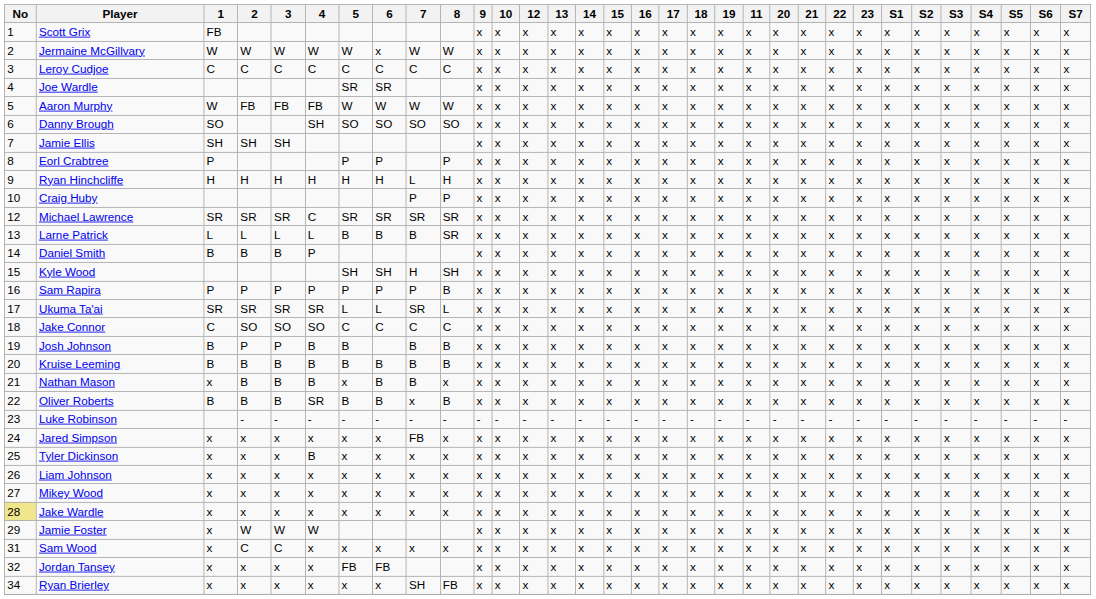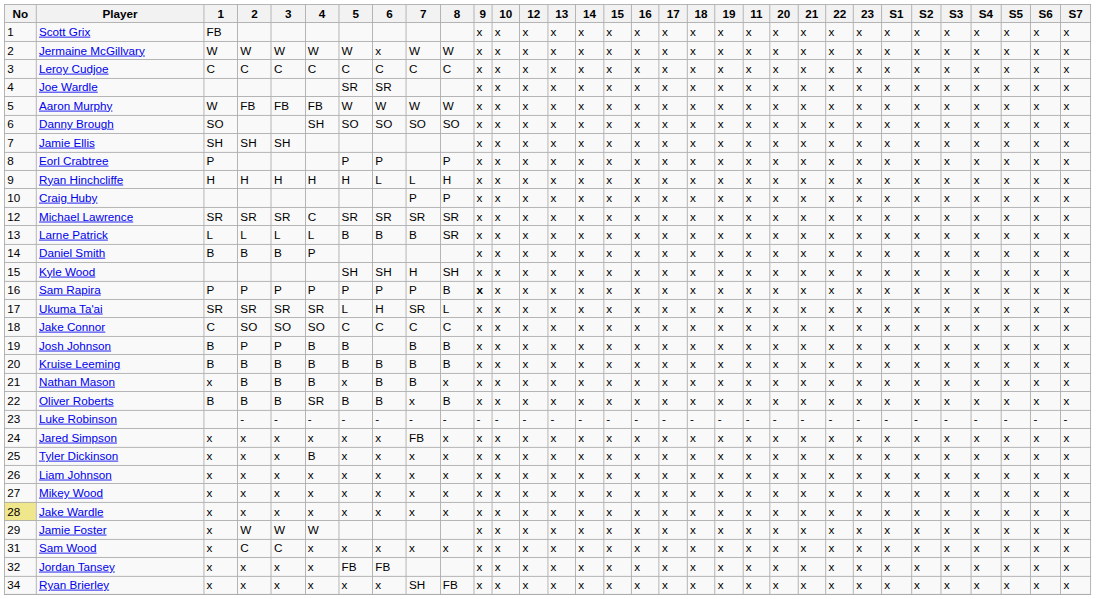 <table class="wikitable"  style="font-size:85%; width:100%;">
 <tr>
 <th>No</th>
 <th>Player</th>
 <th>1</th>
 <th>2</th>
 <th>3</th>
 <th>4</th>
 <th>5</th>
 <th>6</th>
 <th>7</th>
 <th>8</th>
 <th>9</th>
 <th>10</th>
 <th>12</th>
 <th>13</th>
 <th>14</th>
 <th>15</th>
 <th>16</th>
 <th>17</th>
 <th>18</th>
 <th>19</th>
 <th>11</th>
 <th>20</th>
 <th>21</th>
 <th>22</th>
 <th>23</th>
 <th>S1</th>
 <th>S2</th>
 <th>S3</th>
 <th>S4</th>
 <th>S5</th>
 <th>S6</th>
 <th>S7</th>
 </tr>
 <tr>
 <td>1</td>
 <td><a href='#'>Scott Grix</a></td>
 <td>FB</td>
 <td></td>
 <td></td>
 <td></td>
 <td></td>
 <td></td>
 <td></td>
 <td></td>
 <td>x</td>
 <td>x</td>
 <td>x</td>
 <td>x</td>
 <td>x</td>
 <td>x</td>
 <td>x</td>
 <td>x</td>
 <td>x</td>
 <td>x</td>
 <td>x</td>
 <td>x</td>
 <td>x</td>
 <td>x</td>
 <td>x</td>
 <td>x</td>
 <td>x</td>
 <td>x</td>
 <td>x</td>
 <td>x</td>
 <td>x</td>
 <td>x</td>
 </tr>
 <tr>
 <td>2</td>
 <td><a href='#'>Jermaine McGillvary</a></td>
 <td>W</td>
 <td>W</td>
 <td>W</td>
 <td>W</td>
 <td>W</td>
 <td>x</td>
 <td>W</td>
 <td>W</td>
 <td>x</td>
 <td>x</td>
 <td>x</td>
 <td>x</td>
 <td>x</td>
 <td>x</td>
 <td>x</td>
 <td>x</td>
 <td>x</td>
 <td>x</td>
 <td>x</td>
 <td>x</td>
 <td>x</td>
 <td>x</td>
 <td>x</td>
 <td>x</td>
 <td>x</td>
 <td>x</td>
 <td>x</td>
 <td>x</td>
 <td>x</td>
 <td>x</td>
 </tr>
 <tr>
 <td>3</td>
 <td><a href='#'>Leroy Cudjoe</a></td>
 <td>C</td>
 <td>C</td>
 <td>C</td>
 <td>C</td>
 <td>C</td>
 <td>C</td>
 <td>C</td>
 <td>C</td>
 <td>x</td>
 <td>x</td>
 <td>x</td>
 <td>x</td>
 <td>x</td>
 <td>x</td>
 <td>x</td>
 <td>x</td>
 <td>x</td>
 <td>x</td>
 <td>x</td>
 <td>x</td>
 <td>x</td>
 <td>x</td>
 <td>x</td>
 <td>x</td>
 <td>x</td>
 <td>x</td>
 <td>x</td>
 <td>x</td>
 <td>x</td>
 <td>x</td>
 </tr>
 <tr>
 <td>4</td>
 <td><a href='#'>Joe Wardle</a></td>
 <td></td>
 <td></td>
 <td></td>
 <td></td>
 <td>SR</td>
 <td>SR</td>
 <td></td>
 <td></td>
 <td>x</td>
 <td>x</td>
 <td>x</td>
 <td>x</td>
 <td>x</td>
 <td>x</td>
 <td>x</td>
 <td>x</td>
 <td>x</td>
 <td>x</td>
 <td>x</td>
 <td>x</td>
 <td>x</td>
 <td>x</td>
 <td>x</td>
 <td>x</td>
 <td>x</td>
 <td>x</td>
 <td>x</td>
 <td>x</td>
 <td>x</td>
 <td>x</td>
 </tr>
 <tr>
 <td>5</td>
 <td><a href='#'>Aaron Murphy</a></td>
 <td>W</td>
 <td>FB</td>
 <td>FB</td>
 <td>FB</td>
 <td>W</td>
 <td>W</td>
 <td>W</td>
 <td>W</td>
 <td>x</td>
 <td>x</td>
 <td>x</td>
 <td>x</td>
 <td>x</td>
 <td>x</td>
 <td>x</td>
 <td>x</td>
 <td>x</td>
 <td>x</td>
 <td>x</td>
 <td>x</td>
 <td>x</td>
 <td>x</td>
 <td>x</td>
 <td>x</td>
 <td>x</td>
 <td>x</td>
 <td>x</td>
 <td>x</td>
 <td>x</td>
 <td>x</td>
 </tr>
 <tr>
 <td>6</td>
 <td><a href='#'>Danny Brough</a></td>
 <td>SO</td>
 <td></td>
 <td></td>
 <td>SH</td>
 <td>SO</td>
 <td>SO</td>
 <td>SO</td>
 <td>SO</td>
 <td>x</td>
 <td>x</td>
 <td>x</td>
 <td>x</td>
 <td>x</td>
 <td>x</td>
 <td>x</td>
 <td>x</td>
 <td>x</td>
 <td>x</td>
 <td>x</td>
 <td>x</td>
 <td>x</td>
 <td>x</td>
 <td>x</td>
 <td>x</td>
 <td>x</td>
 <td>x</td>
 <td>x</td>
 <td>x</td>
 <td>x</td>
 <td>x</td>
 </tr>
 <tr>
 <td>7</td>
 <td><a href='#'>Jamie Ellis</a></td>
 <td>SH</td>
 <td>SH</td>
 <td>SH</td>
 <td></td>
 <td></td>
 <td></td>
 <td></td>
 <td></td>
 <td>x</td>
 <td>x</td>
 <td>x</td>
 <td>x</td>
 <td>x</td>
 <td>x</td>
 <td>x</td>
 <td>x</td>
 <td>x</td>
 <td>x</td>
 <td>x</td>
 <td>x</td>
 <td>x</td>
 <td>x</td>
 <td>x</td>
 <td>x</td>
 <td>x</td>
 <td>x</td>
 <td>x</td>
 <td>x</td>
 <td>x</td>
 <td>x</td>
 </tr>
 <tr>
 <td>8</td>
 <td><a href='#'>Eorl Crabtree</a></td>
 <td>P</td>
 <td></td>
 <td></td>
 <td></td>
 <td>P</td>
 <td>P</td>
 <td></td>
 <td>P</td>
 <td>x</td>
 <td>x</td>
 <td>x</td>
 <td>x</td>
 <td>x</td>
 <td>x</td>
 <td>x</td>
 <td>x</td>
 <td>x</td>
 <td>x</td>
 <td>x</td>
 <td>x</td>
 <td>x</td>
 <td>x</td>
 <td>x</td>
 <td>x</td>
 <td>x</td>
 <td>x</td>
 <td>x</td>
 <td>x</td>
 <td>x</td>
 <td>x</td>
 </tr>
 <tr>
 <td>9</td>
 <td><a href='#'>Ryan Hinchcliffe</a></td>
 <td>H</td>
 <td>H</td>
 <td>H</td>
 <td>H</td>
 <td>H</td>
-<td>H</td>
+<td>L</td>
 <td>L</td>
 <td>H</td>
 <td>x</td>
 <td>x</td>
 <td>x</td>
 <td>x</td>
 <td>x</td>
 <td>x</td>
 <td>x</td>
 <td>x</td>
 <td>x</td>
 <td>x</td>
 <td>x</td>
 <td>x</td>
 <td>x</td>
 <td>x</td>
 <td>x</td>
 <td>x</td>
 <td>x</td>
 <td>x</td>
 <td>x</td>
 <td>x</td>
 <td>x</td>
 <td>x</td>
 </tr>
 <tr>
 <td>10</td>
 <td><a href='#'>Craig Huby</a></td>
 <td></td>
 <td></td>
 <td></td>
 <td></td>
 <td></td>
 <td></td>
 <td>P</td>
 <td>P</td>
 <td>x</td>
 <td>x</td>
 <td>x</td>
 <td>x</td>
 <td>x</td>
 <td>x</td>
 <td>x</td>
 <td>x</td>
 <td>x</td>
 <td>x</td>
 <td>x</td>
 <td>x</td>
 <td>x</td>
 <td>x</td>
 <td>x</td>
 <td>x</td>
 <td>x</td>
 <td>x</td>
 <td>x</td>
 <td>x</td>
 <td>x</td>
 <td>x</td>
 </tr>
 <tr>
 <td>12</td>
 <td><a href='#'>Michael Lawrence</a></td>
 <td>SR</td>
 <td>SR</td>
 <td>SR</td>
 <td>C</td>
 <td>SR</td>
 <td>SR</td>
 <td>SR</td>
 <td>SR</td>
 <td>x</td>
 <td>x</td>
 <td>x</td>
 <td>x</td>
 <td>x</td>
 <td>x</td>
 <td>x</td>
 <td>x</td>
 <td>x</td>
 <td>x</td>
 <td>x</td>
 <td>x</td>
 <td>x</td>
 <td>x</td>
 <td>x</td>
 <td>x</td>
 <td>x</td>
 <td>x</td>
 <td>x</td>
 <td>x</td>
 <td>x</td>
 <td>x</td>
 </tr>
 <tr>
 <td>13</td>
 <td><a href='#'>Larne Patrick</a></td>
 <td>L</td>
 <td>L</td>
 <td>L</td>
 <td>L</td>
 <td>B</td>
 <td>B</td>
 <td>B</td>
 <td>SR</td>
 <td>x</td>
 <td>x</td>
 <td>x</td>
 <td>x</td>
 <td>x</td>
 <td>x</td>
 <td>x</td>
 <td>x</td>
 <td>x</td>
 <td>x</td>
 <td>x</td>
 <td>x</td>
 <td>x</td>
 <td>x</td>
 <td>x</td>
 <td>x</td>
 <td>x</td>
 <td>x</td>
 <td>x</td>
 <td>x</td>
 <td>x</td>
 <td>x</td>
 </tr>
 <tr>
 <td>14</td>
 <td><a href='#'>Daniel Smith</a></td>
 <td>B</td>
 <td>B</td>
 <td>B</td>
 <td>P</td>
 <td></td>
 <td></td>
 <td></td>
 <td></td>
 <td>x</td>
 <td>x</td>
 <td>x</td>
 <td>x</td>
 <td>x</td>
 <td>x</td>
 <td>x</td>
 <td>x</td>
 <td>x</td>
 <td>x</td>
 <td>x</td>
 <td>x</td>
 <td>x</td>
 <td>x</td>
 <td>x</td>
 <td>x</td>
 <td>x</td>
 <td>x</td>
 <td>x</td>
 <td>x</td>
 <td>x</td>
 <td>x</td>
 </tr>
 <tr>
 <td>15</td>
 <td><a href='#'>Kyle Wood</a></td>
 <td></td>
 <td></td>
 <td></td>
 <td></td>
 <td>SH</td>
 <td>SH</td>
 <td>H</td>
 <td>SH</td>
 <td>x</td>
 <td>x</td>
 <td>x</td>
 <td>x</td>
 <td>x</td>
 <td>x</td>
 <td>x</td>
 <td>x</td>
 <td>x</td>
 <td>x</td>
 <td>x</td>
 <td>x</td>
 <td>x</td>
 <td>x</td>
 <td>x</td>
 <td>x</td>
 <td>x</td>
 <td>x</td>
 <td>x</td>
 <td>x</td>
 <td>x</td>
 <td>x</td>
 </tr>
 <tr>
 <td>16</td>
 <td><a href='#'>Sam Rapira</a></td>
 <td>P</td>
 <td>P</td>
 <td>P</td>
 <td>P</td>
 <td>P</td>
 <td>P</td>
 <td>P</td>
 <td>B</td>
-<td>x</td>
+<td><strong>x</strong></td>
 <td>x</td>
 <td>x</td>
 <td>x</td>
 <td>x</td>
 <td>x</td>
 <td>x</td>
 <td>x</td>
 <td>x</td>
 <td>x</td>
 <td>x</td>
 <td>x</td>
 <td>x</td>
 <td>x</td>
 <td>x</td>
 <td>x</td>
 <td>x</td>
 <td>x</td>
 <td>x</td>
 <td>x</td>
 <td>x</td>
 <td>x</td>
 </tr>
 <tr>
 <td>17</td>
 <td><a href='#'>Ukuma Ta'ai</a></td>
 <td>SR</td>
 <td>SR</td>
 <td>SR</td>
 <td>SR</td>
 <td>L</td>
-<td>L</td>
+<td>H</td>
 <td>SR</td>
 <td>L</td>
 <td>x</td>
 <td>x</td>
 <td>x</td>
 <td>x</td>
 <td>x</td>
 <td>x</td>
 <td>x</td>
 <td>x</td>
 <td>x</td>
 <td>x</td>
 <td>x</td>
 <td>x</td>
 <td>x</td>
 <td>x</td>
 <td>x</td>
 <td>x</td>
 <td>x</td>
 <td>x</td>
 <td>x</td>
 <td>x</td>
 <td>x</td>
 <td>x</td>
 </tr>
 <tr>
 <td>18</td>
 <td><a href='#'>Jake Connor</a></td>
 <td>C</td>
 <td>SO</td>
 <td>SO</td>
 <td>SO</td>
 <td>C</td>
 <td>C</td>
 <td>C</td>
 <td>C</td>
 <td>x</td>
 <td>x</td>
 <td>x</td>
 <td>x</td>
 <td>x</td>
 <td>x</td>
 <td>x</td>
 <td>x</td>
 <td>x</td>
 <td>x</td>
 <td>x</td>
 <td>x</td>
 <td>x</td>
 <td>x</td>
 <td>x</td>
 <td>x</td>
 <td>x</td>
 <td>x</td>
 <td>x</td>
 <td>x</td>
 <td>x</td>
 <td>x</td>
 </tr>
 <tr>
 <td>19</td>
 <td><a href='#'>Josh Johnson</a></td>
 <td>B</td>
 <td>P</td>
 <td>P</td>
 <td>B</td>
 <td>B</td>
 <td></td>
 <td>B</td>
 <td>B</td>
 <td>x</td>
 <td>x</td>
 <td>x</td>
 <td>x</td>
 <td>x</td>
 <td>x</td>
 <td>x</td>
 <td>x</td>
 <td>x</td>
 <td>x</td>
 <td>x</td>
 <td>x</td>
 <td>x</td>
 <td>x</td>
 <td>x</td>
 <td>x</td>
 <td>x</td>
 <td>x</td>
 <td>x</td>
 <td>x</td>
 <td>x</td>
 <td>x</td>
 </tr>
 <tr>
 <td>20</td>
 <td><a href='#'>Kruise Leeming</a></td>
 <td>B</td>
 <td>B</td>
 <td>B</td>
 <td>B</td>
 <td>B</td>
 <td>B</td>
 <td>B</td>
 <td>B</td>
 <td>x</td>
 <td>x</td>
 <td>x</td>
 <td>x</td>
 <td>x</td>
 <td>x</td>
 <td>x</td>
 <td>x</td>
 <td>x</td>
 <td>x</td>
 <td>x</td>
 <td>x</td>
 <td>x</td>
 <td>x</td>
 <td>x</td>
 <td>x</td>
 <td>x</td>
 <td>x</td>
 <td>x</td>
 <td>x</td>
 <td>x</td>
 <td>x</td>
 </tr>
 <tr>
 <td>21</td>
 <td><a href='#'>Nathan Mason</a></td>
 <td>x</td>
 <td>B</td>
 <td>B</td>
 <td>B</td>
 <td>x</td>
 <td>B</td>
 <td>B</td>
 <td>x</td>
 <td>x</td>
 <td>x</td>
 <td>x</td>
 <td>x</td>
 <td>x</td>
 <td>x</td>
 <td>x</td>
 <td>x</td>
 <td>x</td>
 <td>x</td>
 <td>x</td>
 <td>x</td>
 <td>x</td>
 <td>x</td>
 <td>x</td>
 <td>x</td>
 <td>x</td>
 <td>x</td>
 <td>x</td>
 <td>x</td>
 <td>x</td>
 <td>x</td>
 </tr>
 <tr>
 <td>22</td>
 <td><a href='#'>Oliver Roberts</a></td>
 <td>B</td>
 <td>B</td>
 <td>B</td>
 <td>SR</td>
 <td>B</td>
 <td>B</td>
 <td>x</td>
 <td>B</td>
 <td>x</td>
 <td>x</td>
 <td>x</td>
 <td>x</td>
 <td>x</td>
 <td>x</td>
 <td>x</td>
 <td>x</td>
 <td>x</td>
 <td>x</td>
 <td>x</td>
 <td>x</td>
 <td>x</td>
 <td>x</td>
 <td>x</td>
 <td>x</td>
 <td>x</td>
 <td>x</td>
 <td>x</td>
 <td>x</td>
 <td>x</td>
 <td>x</td>
 </tr>
 <tr>
 <td>23</td>
 <td><a href='#'>Luke Robinson</a></td>
 <td></td>
 <td>-</td>
 <td>-</td>
 <td>-</td>
 <td>-</td>
 <td>-</td>
 <td>-</td>
 <td>-</td>
 <td>-</td>
 <td>-</td>
 <td>-</td>
 <td>-</td>
 <td>-</td>
 <td>-</td>
 <td>-</td>
 <td>-</td>
 <td>-</td>
 <td>-</td>
 <td>-</td>
 <td>-</td>
 <td>-</td>
 <td>-</td>
 <td>-</td>
 <td>-</td>
 <td>-</td>
 <td>-</td>
 <td>-</td>
 <td>-</td>
 <td>-</td>
 <td>-</td>
 </tr>
 <tr>
 <td>24</td>
 <td><a href='#'>Jared Simpson</a></td>
 <td>x</td>
 <td>x</td>
 <td>x</td>
 <td>x</td>
 <td>x</td>
 <td>x</td>
 <td>FB</td>
 <td>x</td>
 <td>x</td>
 <td>x</td>
 <td>x</td>
 <td>x</td>
 <td>x</td>
 <td>x</td>
 <td>x</td>
 <td>x</td>
 <td>x</td>
 <td>x</td>
 <td>x</td>
 <td>x</td>
 <td>x</td>
 <td>x</td>
 <td>x</td>
 <td>x</td>
 <td>x</td>
 <td>x</td>
 <td>x</td>
 <td>x</td>
 <td>x</td>
 <td>x</td>
 </tr>
 <tr>
 <td>25</td>
 <td><a href='#'>Tyler Dickinson</a></td>
 <td>x</td>
 <td>x</td>
 <td>x</td>
 <td>B</td>
 <td>x</td>
 <td>x</td>
 <td>x</td>
 <td>x</td>
 <td>x</td>
 <td>x</td>
 <td>x</td>
 <td>x</td>
 <td>x</td>
 <td>x</td>
 <td>x</td>
 <td>x</td>
 <td>x</td>
 <td>x</td>
 <td>x</td>
 <td>x</td>
 <td>x</td>
 <td>x</td>
 <td>x</td>
 <td>x</td>
 <td>x</td>
 <td>x</td>
 <td>x</td>
 <td>x</td>
 <td>x</td>
 <td>x</td>
 </tr>
 <tr>
 <td>26</td>
 <td><a href='#'>Liam Johnson</a></td>
 <td>x</td>
 <td>x</td>
 <td>x</td>
 <td>x</td>
 <td>x</td>
 <td>x</td>
 <td>x</td>
 <td>x</td>
 <td>x</td>
 <td>x</td>
 <td>x</td>
 <td>x</td>
 <td>x</td>
 <td>x</td>
 <td>x</td>
 <td>x</td>
 <td>x</td>
 <td>x</td>
 <td>x</td>
 <td>x</td>
 <td>x</td>
 <td>x</td>
 <td>x</td>
 <td>x</td>
 <td>x</td>
 <td>x</td>
 <td>x</td>
 <td>x</td>
 <td>x</td>
 <td>x</td>
 </tr>
 <tr>
 <td>27</td>
 <td><a href='#'>Mikey Wood</a></td>
 <td>x</td>
 <td>x</td>
 <td>x</td>
 <td>x</td>
 <td>x</td>
 <td>x</td>
 <td>x</td>
 <td>x</td>
 <td>x</td>
 <td>x</td>
 <td>x</td>
 <td>x</td>
 <td>x</td>
 <td>x</td>
 <td>x</td>
 <td>x</td>
 <td>x</td>
 <td>x</td>
 <td>x</td>
 <td>x</td>
 <td>x</td>
 <td>x</td>
 <td>x</td>
 <td>x</td>
 <td>x</td>
 <td>x</td>
 <td>x</td>
 <td>x</td>
 <td>x</td>
 <td>x</td>
 </tr>
 <tr>
 <td style="background: khaki;">28</td>
 <td><a href='#'>Jake Wardle</a></td>
 <td>x</td>
 <td>x</td>
 <td>x</td>
 <td>x</td>
 <td>x</td>
 <td>x</td>
 <td>x</td>
 <td>x</td>
 <td>x</td>
 <td>x</td>
 <td>x</td>
 <td>x</td>
 <td>x</td>
 <td>x</td>
 <td>x</td>
 <td>x</td>
 <td>x</td>
 <td>x</td>
 <td>x</td>
 <td>x</td>
 <td>x</td>
 <td>x</td>
 <td>x</td>
 <td>x</td>
 <td>x</td>
 <td>x</td>
 <td>x</td>
 <td>x</td>
 <td>x</td>
 <td>x</td>
 </tr>
 <tr>
 <td>29</td>
 <td><a href='#'>Jamie Foster</a></td>
 <td>x</td>
 <td>W</td>
 <td>W</td>
 <td>W</td>
 <td></td>
 <td></td>
 <td></td>
 <td></td>
 <td>x</td>
 <td>x</td>
 <td>x</td>
 <td>x</td>
 <td>x</td>
 <td>x</td>
 <td>x</td>
 <td>x</td>
 <td>x</td>
 <td>x</td>
 <td>x</td>
 <td>x</td>
 <td>x</td>
 <td>x</td>
 <td>x</td>
 <td>x</td>
 <td>x</td>
 <td>x</td>
 <td>x</td>
 <td>x</td>
 <td>x</td>
 <td>x</td>
 </tr>
 <tr>
 <td>31</td>
 <td><a href='#'>Sam Wood</a></td>
 <td>x</td>
 <td>C</td>
 <td>C</td>
 <td>x</td>
 <td>x</td>
 <td>x</td>
 <td>x</td>
 <td>x</td>
 <td>x</td>
 <td>x</td>
 <td>x</td>
 <td>x</td>
 <td>x</td>
 <td>x</td>
 <td>x</td>
 <td>x</td>
 <td>x</td>
 <td>x</td>
 <td>x</td>
 <td>x</td>
 <td>x</td>
 <td>x</td>
 <td>x</td>
 <td>x</td>
 <td>x</td>
 <td>x</td>
 <td>x</td>
 <td>x</td>
 <td>x</td>
 <td>x</td>
 </tr>
 <tr>
 <td>32</td>
 <td><a href='#'>Jordan Tansey</a></td>
 <td>x</td>
 <td>x</td>
 <td>x</td>
 <td>x</td>
 <td>FB</td>
 <td>FB</td>
 <td></td>
 <td></td>
 <td>x</td>
 <td>x</td>
 <td>x</td>
 <td>x</td>
 <td>x</td>
 <td>x</td>
 <td>x</td>
 <td>x</td>
 <td>x</td>
 <td>x</td>
 <td>x</td>
 <td>x</td>
 <td>x</td>
 <td>x</td>
 <td>x</td>
 <td>x</td>
 <td>x</td>
 <td>x</td>
 <td>x</td>
 <td>x</td>
 <td>x</td>
 <td>x</td>
 </tr>
 <tr>
 <td>34</td>
 <td><a href='#'>Ryan Brierley</a></td>
 <td>x</td>
 <td>x</td>
 <td>x</td>
 <td>x</td>
 <td>x</td>
 <td>x</td>
 <td>SH</td>
 <td>FB</td>
 <td>x</td>
 <td>x</td>
 <td>x</td>
 <td>x</td>
 <td>x</td>
 <td>x</td>
 <td>x</td>
 <td>x</td>
 <td>x</td>
 <td>x</td>
 <td>x</td>
 <td>x</td>
 <td>x</td>
 <td>x</td>
 <td>x</td>
 <td>x</td>
 <td>x</td>
 <td>x</td>
 <td>x</td>
 <td>x</td>
 <td>x</td>
 <td>x</td>
 </tr>
 <tr>
 </tr>
 </table>
